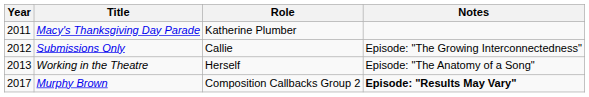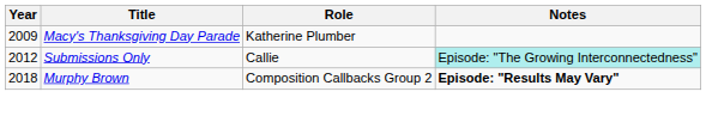 <table class="wikitable sortable">
 <tr>
 <th>Year</th>
 <th>Title</th>
 <th>Role</th>
 <th class="unsortable">Notes</th>
 </tr>
 <tr>
-<td>2011</td>
+<td>2009</td>
 <td><em><a href='#'>Macy's Thanksgiving Day Parade</a></em></td>
 <td>Katherine Plumber</td>
 <td></td>
 </tr>
 <tr>
 <td>2012</td>
 <td><em><a href='#'>Submissions Only</a></em></td>
 <td>Callie</td>
-<td>Episode: "The Growing Interconnectedness"</td>
+<td style="background: paleturquoise;">Episode: "The Growing Interconnectedness"</td>
 </tr>
 <tr>
-<td>2013</td>
-<td><em>Working in the Theatre</em></td>
-<td>Herself</td>
-<td>Episode: "The Anatomy of a Song"</td>
-</tr>
-<tr>
-<td>2017</td>
+<td>2018</td>
 <td><em><a href='#'>Murphy Brown</a></em></td>
 <td>Composition Callbacks Group 2</td>
 <td><strong>Episode: "Results May Vary"</strong></td>
 </tr>
 </table>
